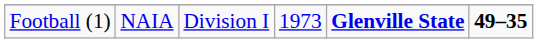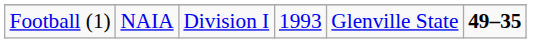 <table class="wikitable">
 <tr>
 </tr>
 <tr align="center">
 <td rowspan="1"><a href='#'>Football</a> (1)</td>
 <td rowspan="1"><a href='#'>NAIA</a></td>
 <td rowspan="1"><a href='#'>Division I</a></td>
-<td><a href='#'>1973</a></td>
-<td><strong><a href='#'>Glenville State</a></strong></td>
+<td><a href='#'>1993</a></td>
+<td><a href='#'>Glenville State</a></td>
 <td><strong>49–35</strong></td>
 </tr>
 </table>
